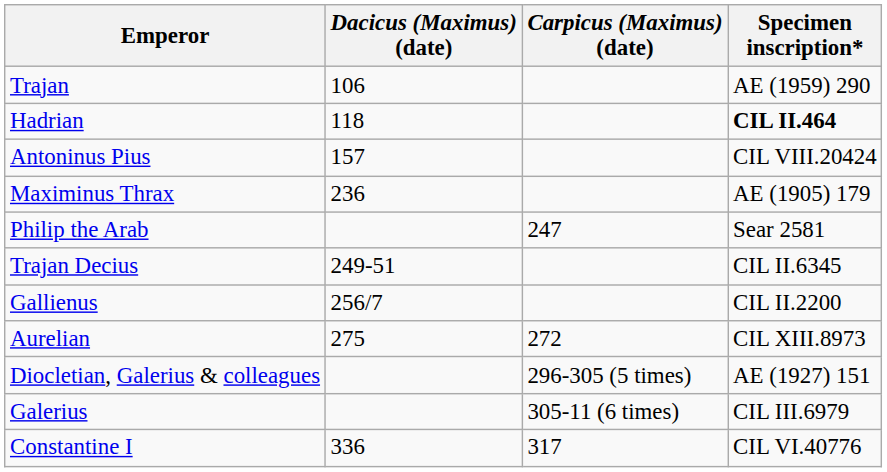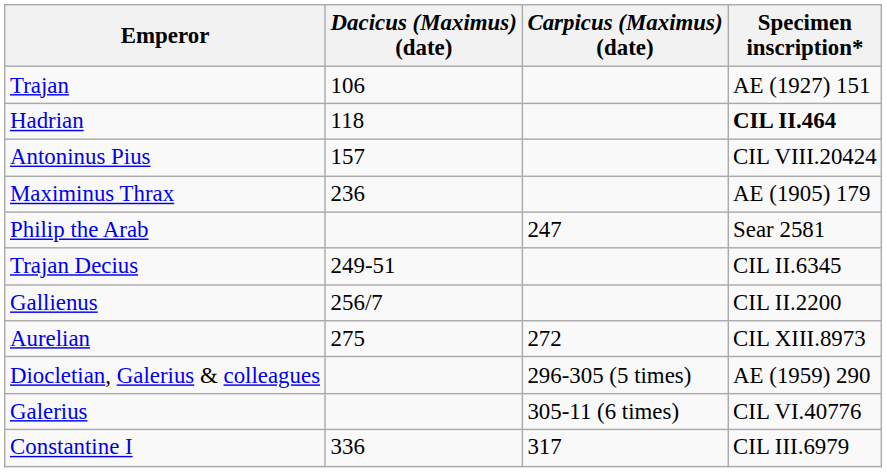 <table class = wikitable>
 <tr>
 <th>Emperor</th>
 <th><em>Dacicus (Maximus)</em><br>(date)</th>
 <th><em>Carpicus (Maximus)</em><br>(date)</th>
 <th>Specimen<br>inscription*</th>
 </tr>
 <tr>
 <td><a href='#'>Trajan</a></td>
 <td>106</td>
 <td></td>
-<td>AE (1959) 290</td>
+<td>AE (1927) 151</td>
 </tr>
 <tr>
 <td><a href='#'>Hadrian</a></td>
 <td>118</td>
 <td></td>
 <td><strong>CIL II.464</strong></td>
 </tr>
 <tr>
 <td><a href='#'>Antoninus Pius</a></td>
 <td>157</td>
 <td></td>
 <td>CIL VIII.20424</td>
 </tr>
 <tr>
 <td><a href='#'>Maximinus Thrax</a></td>
 <td>236</td>
 <td></td>
 <td>AE (1905) 179</td>
 </tr>
 <tr>
 <td><a href='#'>Philip the Arab</a></td>
 <td></td>
 <td>247</td>
 <td>Sear 2581</td>
 </tr>
 <tr>
 <td><a href='#'>Trajan Decius</a></td>
 <td>249-51</td>
 <td></td>
 <td>CIL II.6345</td>
 </tr>
 <tr>
 <td><a href='#'>Gallienus</a></td>
 <td>256/7</td>
 <td></td>
 <td>CIL II.2200</td>
 </tr>
 <tr>
 <td><a href='#'>Aurelian</a></td>
 <td>275</td>
 <td>272</td>
 <td>CIL XIII.8973</td>
 </tr>
 <tr>
 <td><a href='#'>Diocletian</a>, <a href='#'>Galerius</a> & <a href='#'>colleagues</a></td>
 <td></td>
 <td>296-305 (5 times)</td>
-<td>AE (1927) 151</td>
+<td>AE (1959) 290</td>
 </tr>
 <tr>
 <td><a href='#'>Galerius</a></td>
 <td></td>
 <td>305-11 (6 times)</td>
-<td>CIL III.6979</td>
+<td>CIL VI.40776</td>
 </tr>
 <tr>
 <td><a href='#'>Constantine I</a></td>
 <td>336</td>
 <td>317</td>
-<td>CIL VI.40776</td>
+<td>CIL III.6979</td>
 </tr>
 </table>
